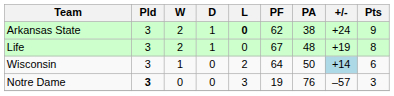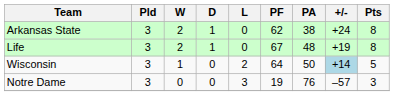 <table class="wikitable" style="text-align: center;">
 <tr>
 <th width="180">Team</th>
 <th width="40">Pld</th>
 <th width="40">W</th>
 <th width="40">D</th>
 <th width="40">L</th>
 <th width="40">PF</th>
 <th width="40">PA</th>
 <th width="40">+/-</th>
 <th width="40">Pts</th>
 </tr>
 <tr bgcolor=#ccffcc>
 <td align="left">Arkansas State</td>
 <td>3</td>
 <td>2</td>
 <td>1</td>
-<td><strong>0</strong></td>
+<td>0</td>
 <td>62</td>
 <td>38</td>
 <td>+24</td>
-<td>9</td>
+<td>8</td>
 </tr>
 <tr bgcolor=#ccffcc>
 <td align="left">Life</td>
 <td>3</td>
 <td>2</td>
 <td>1</td>
 <td>0</td>
 <td>67</td>
 <td>48</td>
 <td>+19</td>
 <td>8</td>
 </tr>
 <tr>
 <td align="left">Wisconsin</td>
 <td>3</td>
 <td>1</td>
 <td>0</td>
 <td>2</td>
 <td>64</td>
 <td>50</td>
 <td style="background: lightblue;">+14</td>
-<td>6</td>
+<td>5</td>
 </tr>
 <tr>
 <td align="left">Notre Dame</td>
-<td><strong>3</strong></td>
+<td>3</td>
 <td>0</td>
 <td>0</td>
 <td>3</td>
 <td>19</td>
 <td>76</td>
 <td>–57</td>
 <td>3</td>
 </tr>
 <tr>
 </tr>
 </table>
